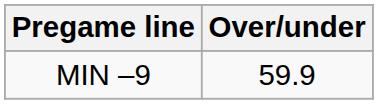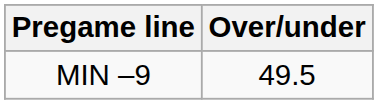 <table class="wikitable">
 <tr align="center">
 <th style=>Pregame line</th>
 <th style=>Over/under</th>
 </tr>
 <tr align="center">
 <td>MIN –9</td>
-<td>59.9</td>
+<td>49.5</td>
 </tr>
 </table>
